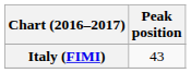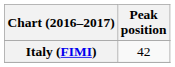 <table class="wikitable sortable plainrowheaders" style="text-align:center">
 <tr>
 <th>Chart (2016–2017)</th>
 <th>Peak<br>position</th>
 </tr>
 <tr>
 </tr>
 <tr>
 </tr>
 <tr>
 </tr>
 <tr>
 </tr>
 <tr>
 </tr>
 <tr>
 </tr>
 <tr>
 </tr>
 <tr>
 <th scope="row">Italy (<a href='#'>FIMI</a>)</th>
-<td>43</td>
+<td>42</td>
 </tr>
 <tr>
 </tr>
 <tr>
 </tr>
 <tr>
 </tr>
 <tr>
 </tr>
 <tr>
 </tr>
 </table>
